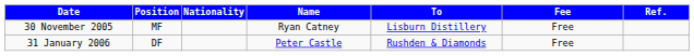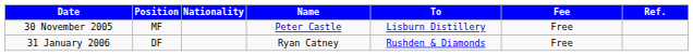 <table class="wikitable"  style="text-align:center; font-size:90%; ">
 <tr>
 <th style="background:#00f; color:white; width:200px;">Date</th>
 <th style="background:#00f; color:white; width:50px;">Position</th>
 <th style="background:#00f; color:white; width:50px;">Nationality</th>
 <th style="background:#00f; color:white; width:200px;">Name</th>
 <th style="background:#00f; color:white; width:200px;">To</th>
 <th style="background:#00f; color:white; width:200px;">Fee</th>
 <th style="background:#00f; color:white; width:100px;">Ref.</th>
 </tr>
 <tr>
 <td>30 November 2005</td>
 <td>MF</td>
 <td></td>
-<td>Ryan Catney</td>
+<td><a href='#'>Peter Castle</a></td>
 <td><a href='#'>Lisburn Distillery</a></td>
 <td>Free</td>
 <td></td>
 </tr>
 <tr>
 <td>31 January 2006</td>
 <td>DF</td>
 <td></td>
-<td><a href='#'>Peter Castle</a></td>
+<td>Ryan Catney</td>
 <td><a href='#'>Rushden & Diamonds</a></td>
 <td>Free</td>
 <td></td>
 </tr>
 </table>
